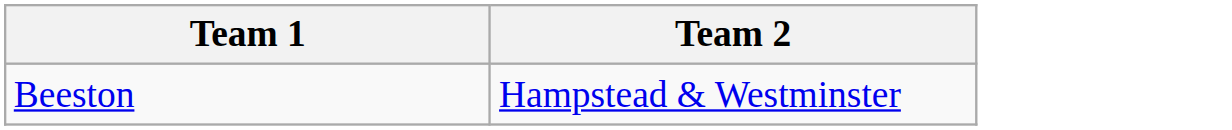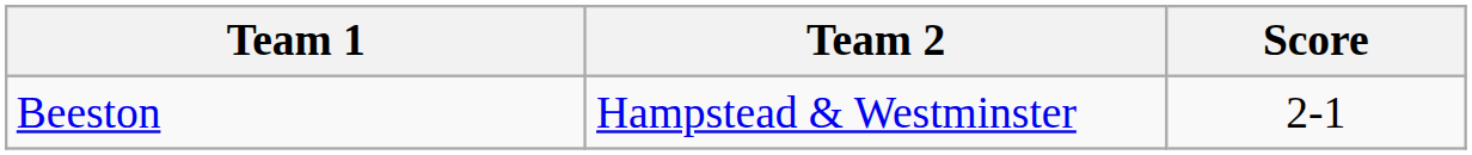 <table class="wikitable" style="font-size: 100%">
 <tr>
 <th width=200>Team 1</th>
 <th width=200>Team 2</th>
+<th width=100>Score</th>
 </tr>
 <tr>
 <td><a href='#'>Beeston</a></td>
 <td><a href='#'>Hampstead & Westminster</a></td>
+<td align=center>2-1</td>
 </tr>
 </table>
